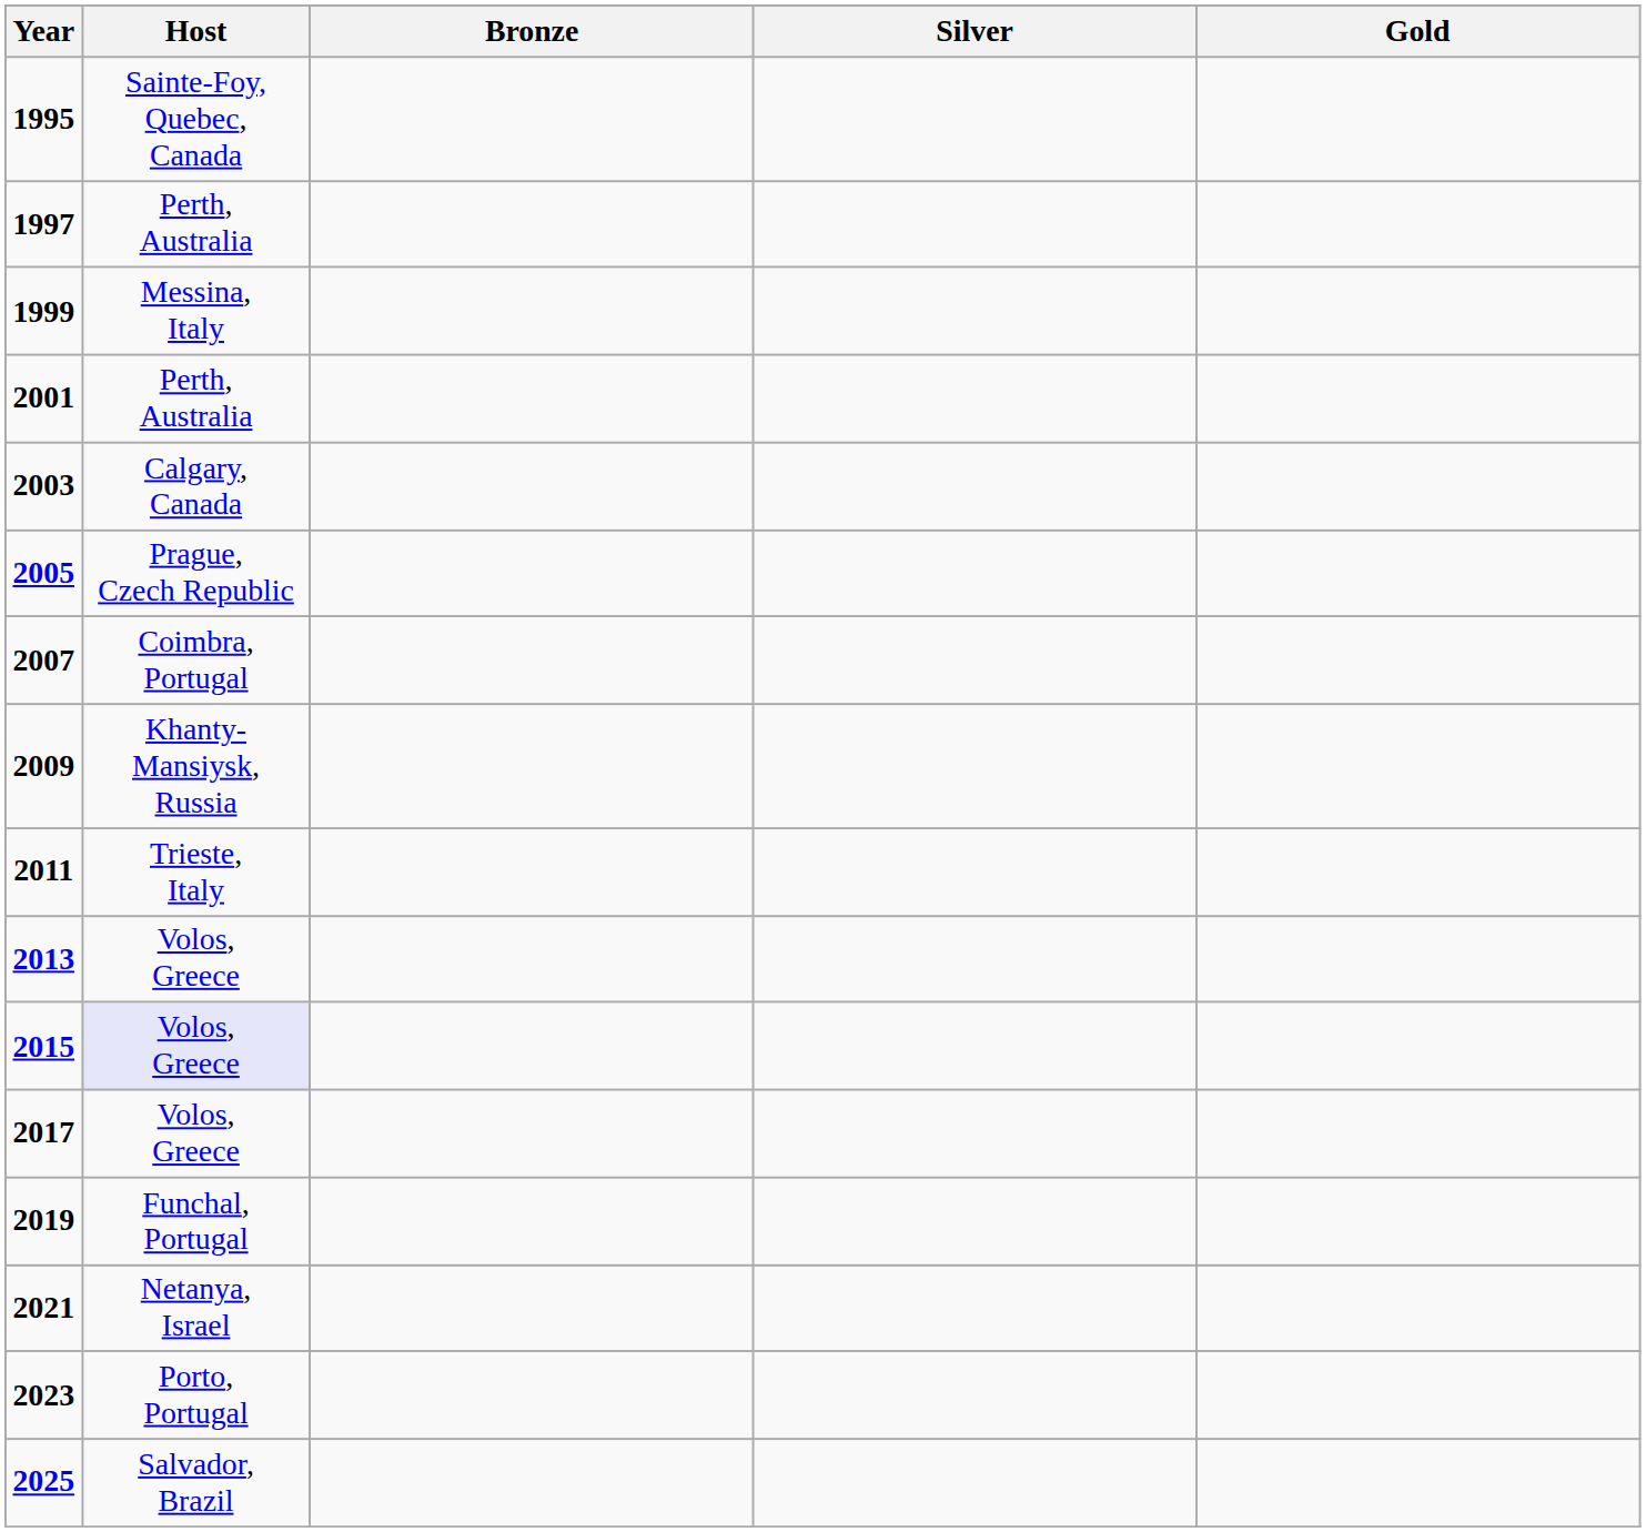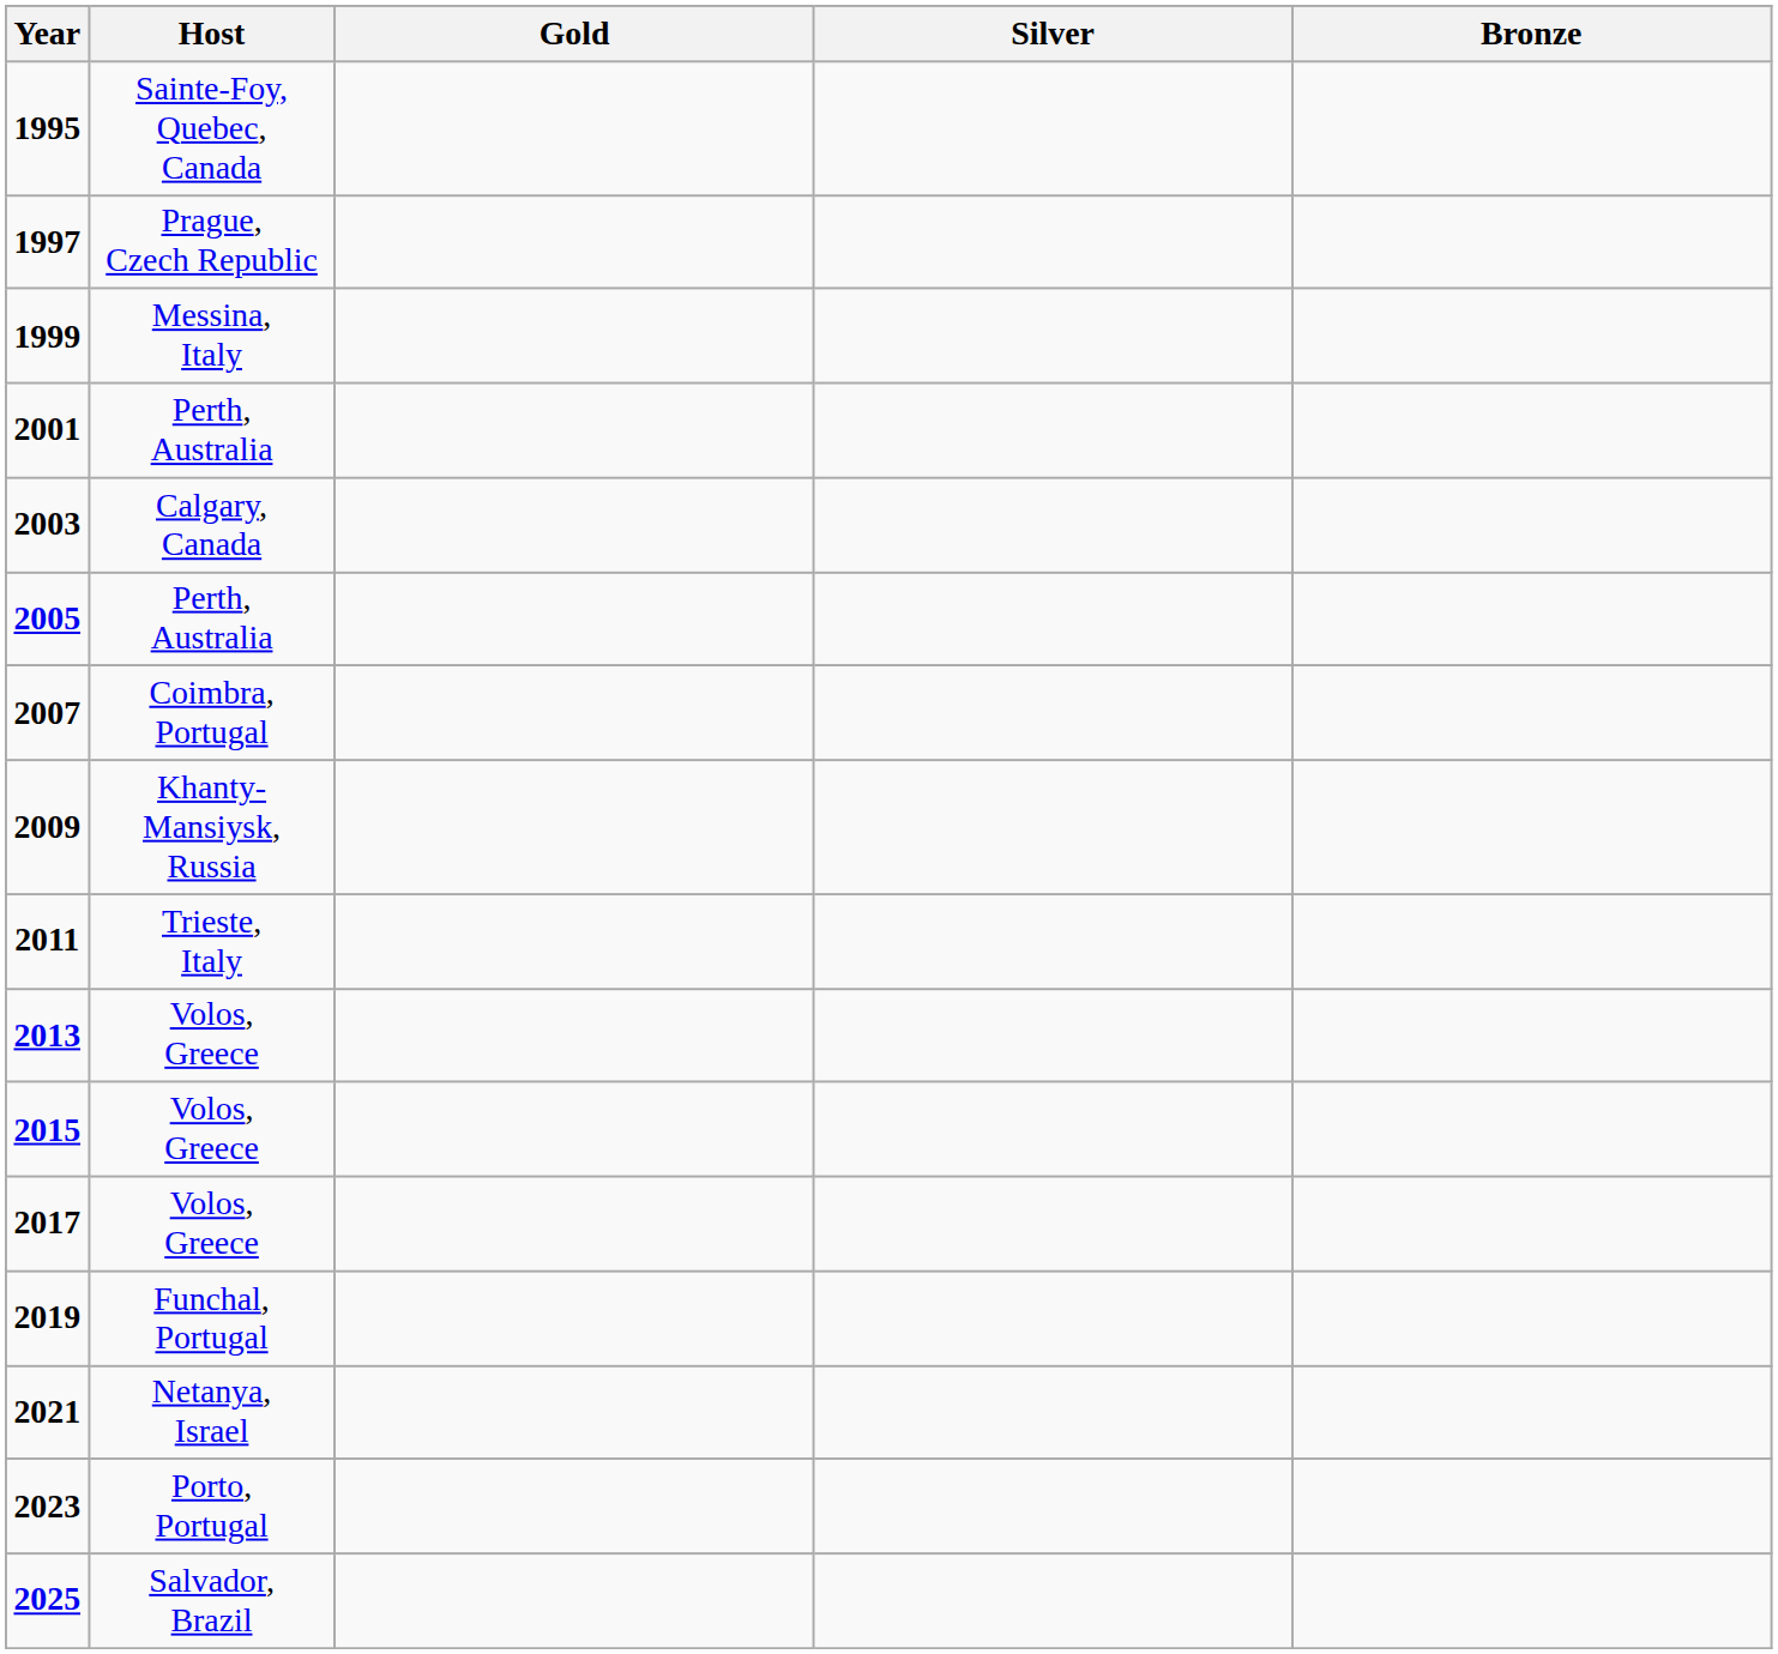 <table class=wikitable style="border:1px solid #AAAAAA;font-size:90%">
 <tr>
 <th width=20>Year</th>
 <th width=100>Host</th>
+<th width=200> Gold</th>
+<th width=200> Silver</th>
 <th width=200> Bronze</th>
-<th width=200> Silver</th>
-<th width=200> Gold</th>
 </tr>
 <tr align=center>
 <td><strong>1995</strong></td>
 <td><a href='#'>Sainte-Foy, Quebec</a>,<br><a href='#'>Canada</a></td>
+<td><strong></strong></td>
 <td></td>
 <td></td>
-<td><strong></strong></td>
 </tr>
 <tr align=center>
 <td><strong>1997</strong></td>
-<td><a href='#'>Perth</a>,<br><a href='#'>Australia</a></td>
+<td><a href='#'>Prague</a>,<br><a href='#'>Czech Republic</a></td>
+<td><strong></strong></td>
 <td></td>
 <td></td>
-<td><strong></strong></td>
 </tr>
 <tr align=center>
 <td><strong>1999</strong></td>
 <td><a href='#'>Messina</a>,<br><a href='#'>Italy</a></td>
+<td><strong></strong></td>
 <td></td>
 <td></td>
-<td><strong></strong></td>
 </tr>
 <tr align=center>
 <td><strong>2001</strong></td>
 <td><a href='#'>Perth</a>,<br><a href='#'>Australia</a></td>
+<td><strong></strong></td>
 <td></td>
 <td></td>
-<td><strong></strong></td>
 </tr>
 <tr align=center>
 <td><strong>2003</strong></td>
 <td><a href='#'>Calgary</a>,<br><a href='#'>Canada</a></td>
+<td><strong></strong></td>
 <td></td>
 <td></td>
-<td><strong></strong></td>
 </tr>
 <tr align=center>
 <td><strong><a href='#'>2005</a></strong></td>
-<td><a href='#'>Prague</a>,<br><a href='#'>Czech Republic</a></td>
+<td><a href='#'>Perth</a>,<br><a href='#'>Australia</a></td>
+<td><strong></strong></td>
 <td></td>
 <td></td>
-<td><strong></strong></td>
 </tr>
 <tr align=center>
 <td><strong>2007</strong></td>
 <td><a href='#'>Coimbra</a>,<br><a href='#'>Portugal</a></td>
+<td><strong></strong></td>
 <td></td>
 <td></td>
-<td><strong></strong></td>
 </tr>
 <tr align=center>
 <td><strong>2009</strong></td>
 <td><a href='#'>Khanty-Mansiysk</a>,<br><a href='#'>Russia</a></td>
+<td><strong></strong></td>
 <td></td>
 <td></td>
-<td><strong></strong></td>
 </tr>
 <tr align=center>
 <td><strong>2011</strong></td>
 <td><a href='#'>Trieste</a>,<br><a href='#'>Italy</a></td>
+<td><strong></strong></td>
 <td></td>
 <td></td>
-<td><strong></strong></td>
 </tr>
 <tr align=center>
 <td><strong><a href='#'>2013</a></strong></td>
 <td><a href='#'>Volos</a>,<br><a href='#'>Greece</a></td>
+<td><strong></strong></td>
 <td></td>
 <td></td>
-<td><strong></strong></td>
 </tr>
 <tr align=center>
 <td><strong><a href='#'>2015</a></strong></td>
-<td style="background: lavender;"><a href='#'>Volos</a>,<br><a href='#'>Greece</a></td>
+<td><a href='#'>Volos</a>,<br><a href='#'>Greece</a></td>
+<td><strong></strong></td>
 <td></td>
 <td></td>
-<td><strong></strong></td>
 </tr>
 <tr align=center>
 <td><strong>2017</strong></td>
 <td><a href='#'>Volos</a>,<br><a href='#'>Greece</a></td>
+<td><strong></strong></td>
 <td></td>
 <td></td>
-<td><strong></strong></td>
 </tr>
 <tr align=center>
 <td><strong>2019</strong></td>
 <td><a href='#'>Funchal</a>,<br><a href='#'>Portugal</a></td>
+<td><strong></strong></td>
 <td></td>
 <td></td>
-<td><strong></strong></td>
 </tr>
 <tr align=center>
 <td><strong>2021</strong></td>
 <td><a href='#'>Netanya</a>,<br><a href='#'>Israel</a></td>
+<td><strong></strong></td>
 <td></td>
 <td></td>
-<td><strong></strong></td>
 </tr>
 <tr align=center>
 <td><strong>2023</strong></td>
 <td><a href='#'>Porto</a>,<br><a href='#'>Portugal</a></td>
+<td><strong></strong></td>
 <td></td>
 <td></td>
-<td><strong></strong></td>
 </tr>
 <tr align=center>
 <td><strong><a href='#'>2025</a></strong></td>
 <td><a href='#'>Salvador</a>,<br><a href='#'>Brazil</a></td>
 <td></td>
 <td></td>
 <td></td>
 </tr>
 </table>
